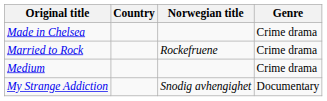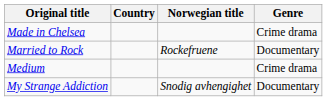 <table class="wikitable">
 <tr>
 <th>Original title</th>
 <th>Country</th>
 <th>Norwegian title</th>
 <th>Genre</th>
 </tr>
 <tr>
 <td><em><a href='#'>Made in Chelsea</a></em></td>
 <td></td>
 <td></td>
 <td>Crime drama</td>
 </tr>
 <tr>
 <td><em><a href='#'>Married to Rock</a></em></td>
 <td></td>
 <td><em>Rockefruene</em></td>
-<td>Crime drama</td>
+<td>Documentary</td>
 </tr>
 <tr>
 <td><em><a href='#'>Medium</a></em></td>
 <td></td>
 <td></td>
 <td>Crime drama</td>
 </tr>
 <tr>
 <td><em><a href='#'>My Strange Addiction</a></em></td>
 <td></td>
 <td><em>Snodig avhengighet</em></td>
 <td>Documentary</td>
 </tr>
 </table>
